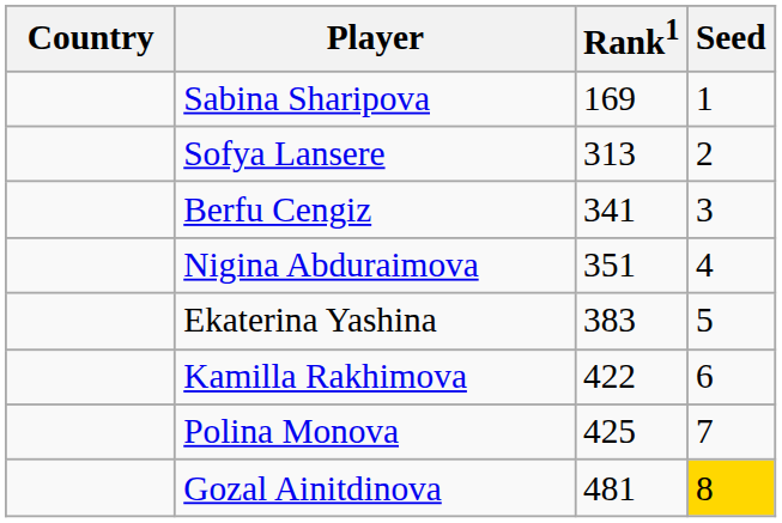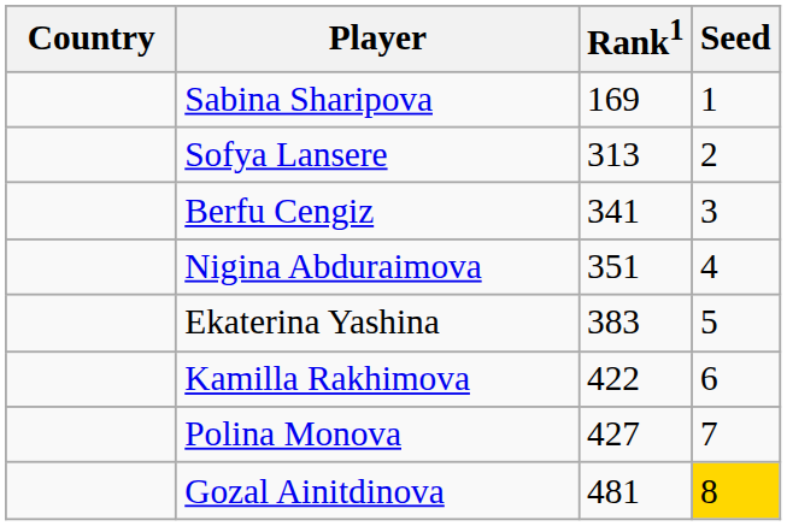 <table class="sortable wikitable">
 <tr>
 <th width="70">Country</th>
 <th width="175">Player</th>
 <th>Rank<sup>1</sup></th>
 <th>Seed</th>
 </tr>
 <tr>
 <td></td>
 <td><a href='#'>Sabina Sharipova</a></td>
 <td>169</td>
 <td>1</td>
 </tr>
 <tr>
 <td></td>
 <td><a href='#'>Sofya Lansere</a></td>
 <td>313</td>
 <td>2</td>
 </tr>
 <tr>
 <td></td>
 <td><a href='#'>Berfu Cengiz</a></td>
 <td>341</td>
 <td>3</td>
 </tr>
 <tr>
 <td></td>
 <td><a href='#'>Nigina Abduraimova</a></td>
 <td>351</td>
 <td>4</td>
 </tr>
 <tr>
 <td></td>
 <td>Ekaterina Yashina</td>
 <td>383</td>
 <td>5</td>
 </tr>
 <tr>
 <td></td>
 <td><a href='#'>Kamilla Rakhimova</a></td>
 <td>422</td>
 <td>6</td>
 </tr>
 <tr>
 <td></td>
 <td><a href='#'>Polina Monova</a></td>
-<td>425</td>
+<td>427</td>
 <td>7</td>
 </tr>
 <tr>
 <td></td>
 <td><a href='#'>Gozal Ainitdinova</a></td>
 <td>481</td>
 <td style="background: gold;">8</td>
 </tr>
 </table>
